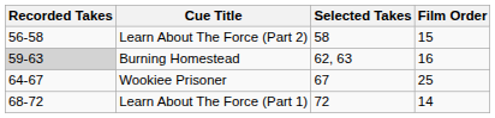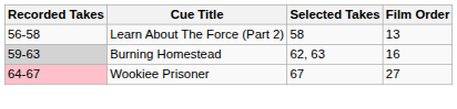 <table class="wikitable">
 <tr>
 <th>Recorded Takes</th>
 <th>Cue Title</th>
 <th>Selected Takes</th>
 <th>Film Order</th>
 </tr>
 <tr>
 <td>56-58</td>
 <td>Learn About The Force (Part 2)</td>
 <td>58</td>
-<td>15</td>
+<td>13</td>
 </tr>
 <tr>
 <td style="background: lightgrey;">59-63</td>
 <td>Burning Homestead</td>
 <td>62, 63</td>
 <td>16</td>
 </tr>
 <tr>
-<td>64-67</td>
+<td style="background: pink;">64-67</td>
 <td>Wookiee Prisoner</td>
 <td>67</td>
-<td>25</td>
-</tr>
-<tr>
-<td>68-72</td>
-<td>Learn About The Force (Part 1)</td>
-<td>72</td>
-<td>14</td>
+<td>27</td>
 </tr>
 </table>
